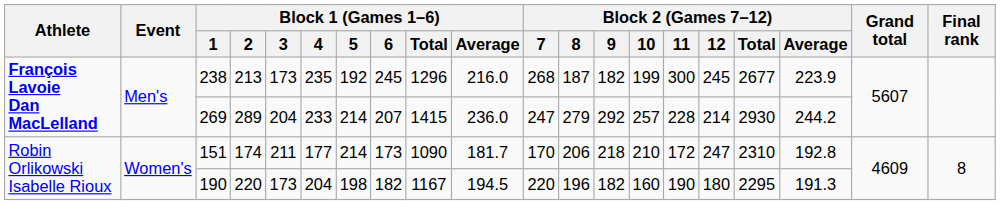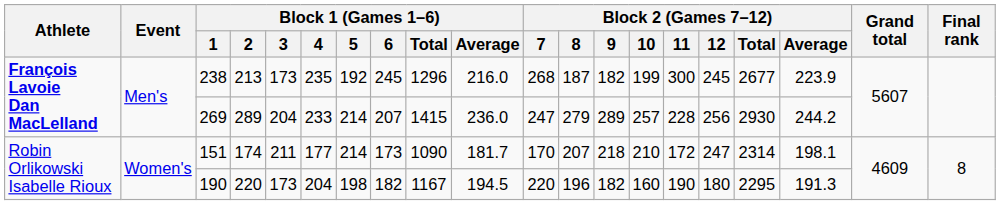 <table class="wikitable" style="font-size:90%">
 <tr>
 <th rowspan=2>Athlete</th>
 <th rowspan=2>Event</th>
 <th colspan=8>Block 1 (Games 1–6)</th>
 <th colspan=8>Block 2 (Games 7–12)</th>
 <th rowspan=2>Grand total</th>
 <th rowspan=2>Final rank</th>
 </tr>
 <tr>
 <th>1</th>
 <th>2</th>
 <th>3</th>
 <th>4</th>
 <th>5</th>
 <th>6</th>
 <th>Total</th>
 <th>Average</th>
 <th>7</th>
 <th>8</th>
 <th>9</th>
 <th>10</th>
 <th>11</th>
 <th>12</th>
 <th>Total</th>
 <th>Average</th>
 </tr>
 <tr align=center>
 <td rowspan=2 align=left><strong><a href='#'>François Lavoie</a><br><a href='#'>Dan MacLelland</a></strong></td>
 <td rowspan=2 align=left><a href='#'>Men's</a></td>
 <td>238</td>
 <td>213</td>
 <td>173</td>
 <td>235</td>
 <td>192</td>
 <td>245</td>
 <td>1296</td>
 <td>216.0</td>
 <td>268</td>
 <td>187</td>
 <td>182</td>
 <td>199</td>
 <td>300</td>
 <td>245</td>
 <td>2677</td>
 <td>223.9</td>
 <td align=center rowspan=2>5607</td>
 <td align=center rowspan=2></td>
 </tr>
 <tr align=center>
 <td>269</td>
 <td>289</td>
 <td>204</td>
 <td>233</td>
 <td>214</td>
 <td>207</td>
 <td>1415</td>
 <td>236.0</td>
 <td>247</td>
 <td>279</td>
-<td>292</td>
+<td>289</td>
 <td>257</td>
 <td>228</td>
-<td>214</td>
+<td>256</td>
 <td>2930</td>
 <td>244.2</td>
 </tr>
 <tr align=center>
 <td rowspan=2 align=left><a href='#'>Robin Orlikowski</a><br><a href='#'>Isabelle Rioux</a></td>
 <td rowspan=2 align=left><a href='#'>Women's</a></td>
 <td>151</td>
 <td>174</td>
 <td>211</td>
 <td>177</td>
 <td>214</td>
 <td>173</td>
 <td>1090</td>
 <td>181.7</td>
 <td>170</td>
-<td>206</td>
+<td>207</td>
 <td>218</td>
 <td>210</td>
 <td>172</td>
 <td>247</td>
-<td>2310</td>
-<td>192.8</td>
+<td>2314</td>
+<td>198.1</td>
 <td align=center rowspan=2>4609</td>
 <td align=center rowspan=2>8</td>
 </tr>
 <tr align=center>
 <td>190</td>
 <td>220</td>
 <td>173</td>
 <td>204</td>
 <td>198</td>
 <td>182</td>
 <td>1167</td>
 <td>194.5</td>
 <td>220</td>
 <td>196</td>
 <td>182</td>
 <td>160</td>
 <td>190</td>
 <td>180</td>
 <td>2295</td>
 <td>191.3</td>
 </tr>
 </table>
